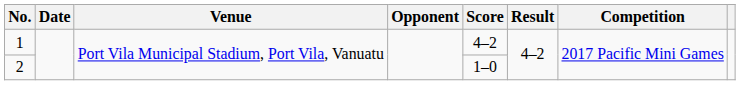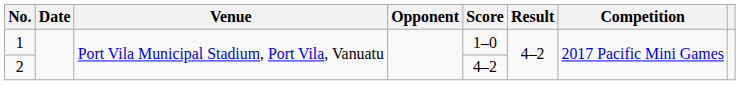 <table class="wikitable sortable">
 <tr>
 <th scope="col">No.</th>
 <th scope="col">Date</th>
 <th scope="col">Venue</th>
 <th scope="col">Opponent</th>
 <th scope="col">Score</th>
 <th scope="col">Result</th>
 <th scope="col">Competition</th>
 <th scope="col" class="unsortable"></th>
 </tr>
 <tr>
 <td style="text-align:center">1</td>
 <td rowspan="2"></td>
 <td rowspan="2"><a href='#'>Port Vila Municipal Stadium</a>, <a href='#'>Port Vila</a>, Vanuatu</td>
 <td rowspan="2"></td>
-<td style="text-align:center">4–2</td>
+<td style="text-align:center">1–0</td>
 <td rowspan="2" style="text-align:center">4–2</td>
 <td rowspan="2"><a href='#'>2017 Pacific Mini Games</a></td>
 <td rowspan="2"></td>
 </tr>
 <tr>
 <td style="text-align:center">2</td>
-<td style="text-align:center">1–0</td>
+<td style="text-align:center">4–2</td>
 </tr>
 </table>
